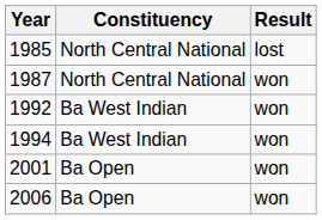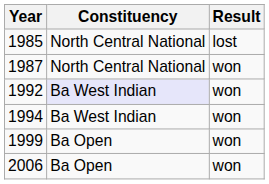 <table class="wikitable">
 <tr>
 <th>Year</th>
 <th>Constituency</th>
 <th>Result</th>
 </tr>
 <tr>
 <td>1985</td>
 <td>North Central National</td>
 <td>lost</td>
 </tr>
 <tr>
 <td>1987</td>
 <td>North Central National</td>
 <td>won</td>
 </tr>
 <tr>
 <td>1992</td>
-<td>Ba West Indian</td>
+<td style="background: lavender;">Ba West Indian</td>
 <td>won</td>
 </tr>
 <tr>
 <td>1994</td>
 <td>Ba West Indian</td>
 <td>won</td>
 </tr>
 <tr>
-<td>2001</td>
+<td>1999</td>
 <td>Ba Open</td>
 <td>won</td>
 </tr>
 <tr>
 <td>2006</td>
 <td>Ba Open</td>
 <td>won</td>
 </tr>
 </table>
